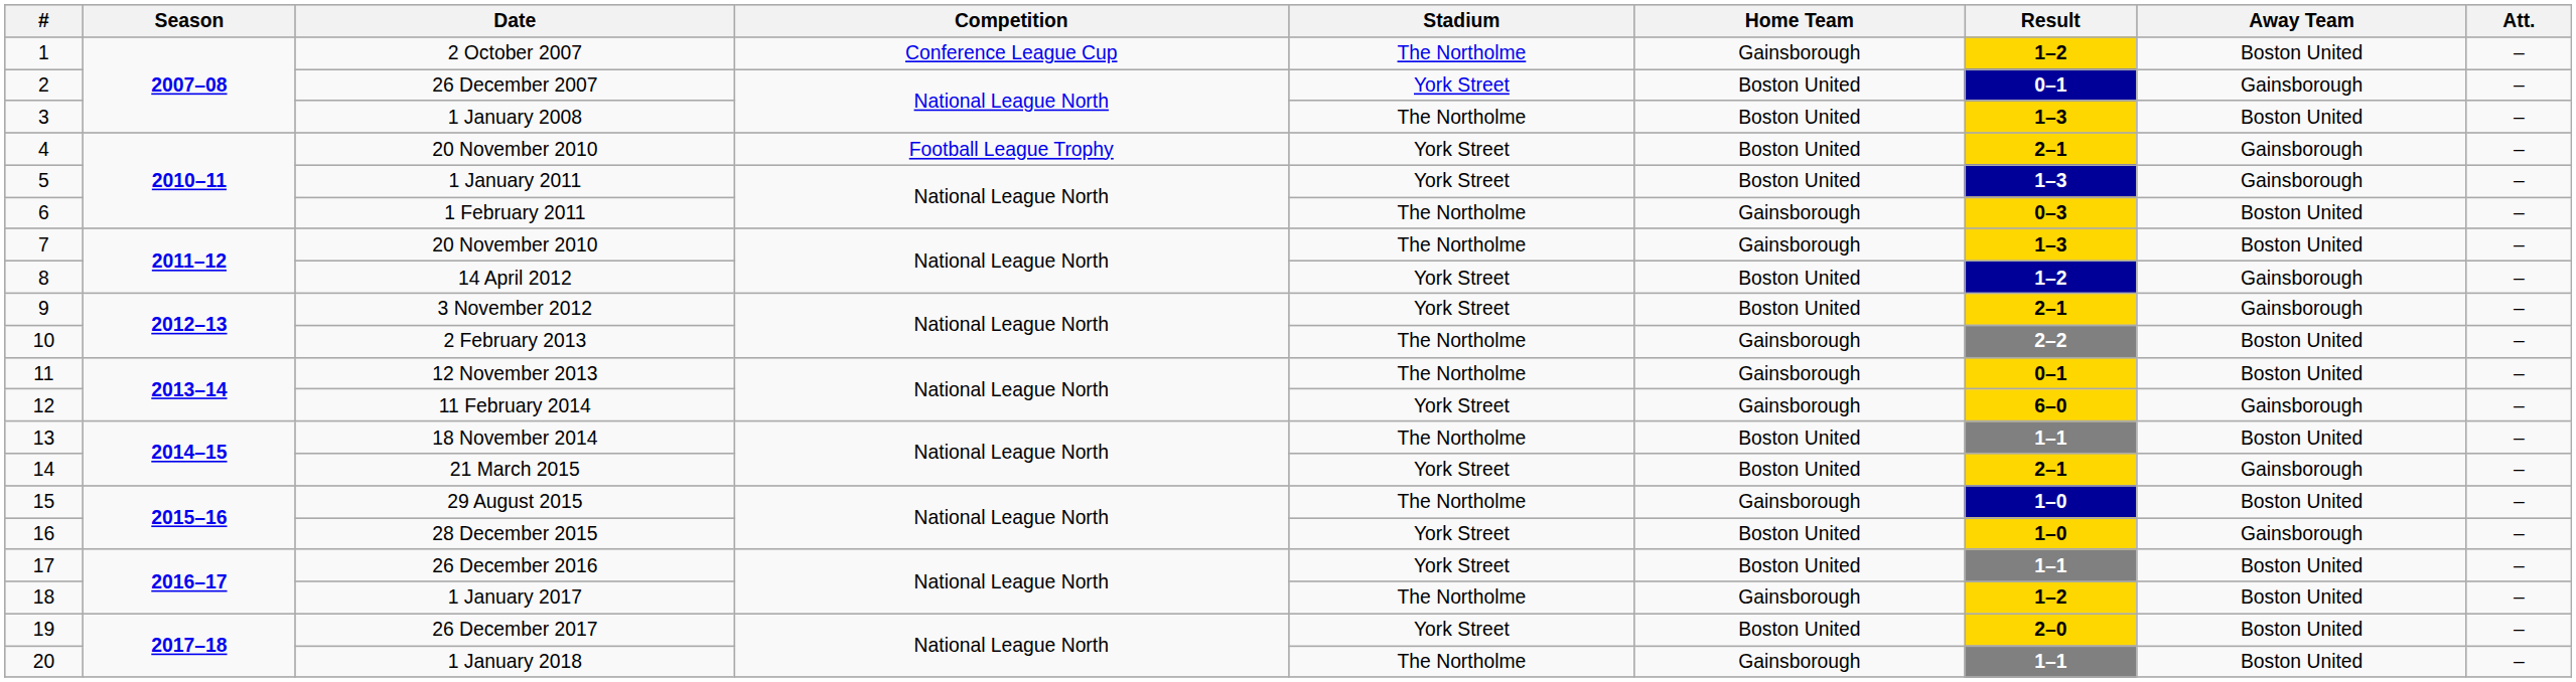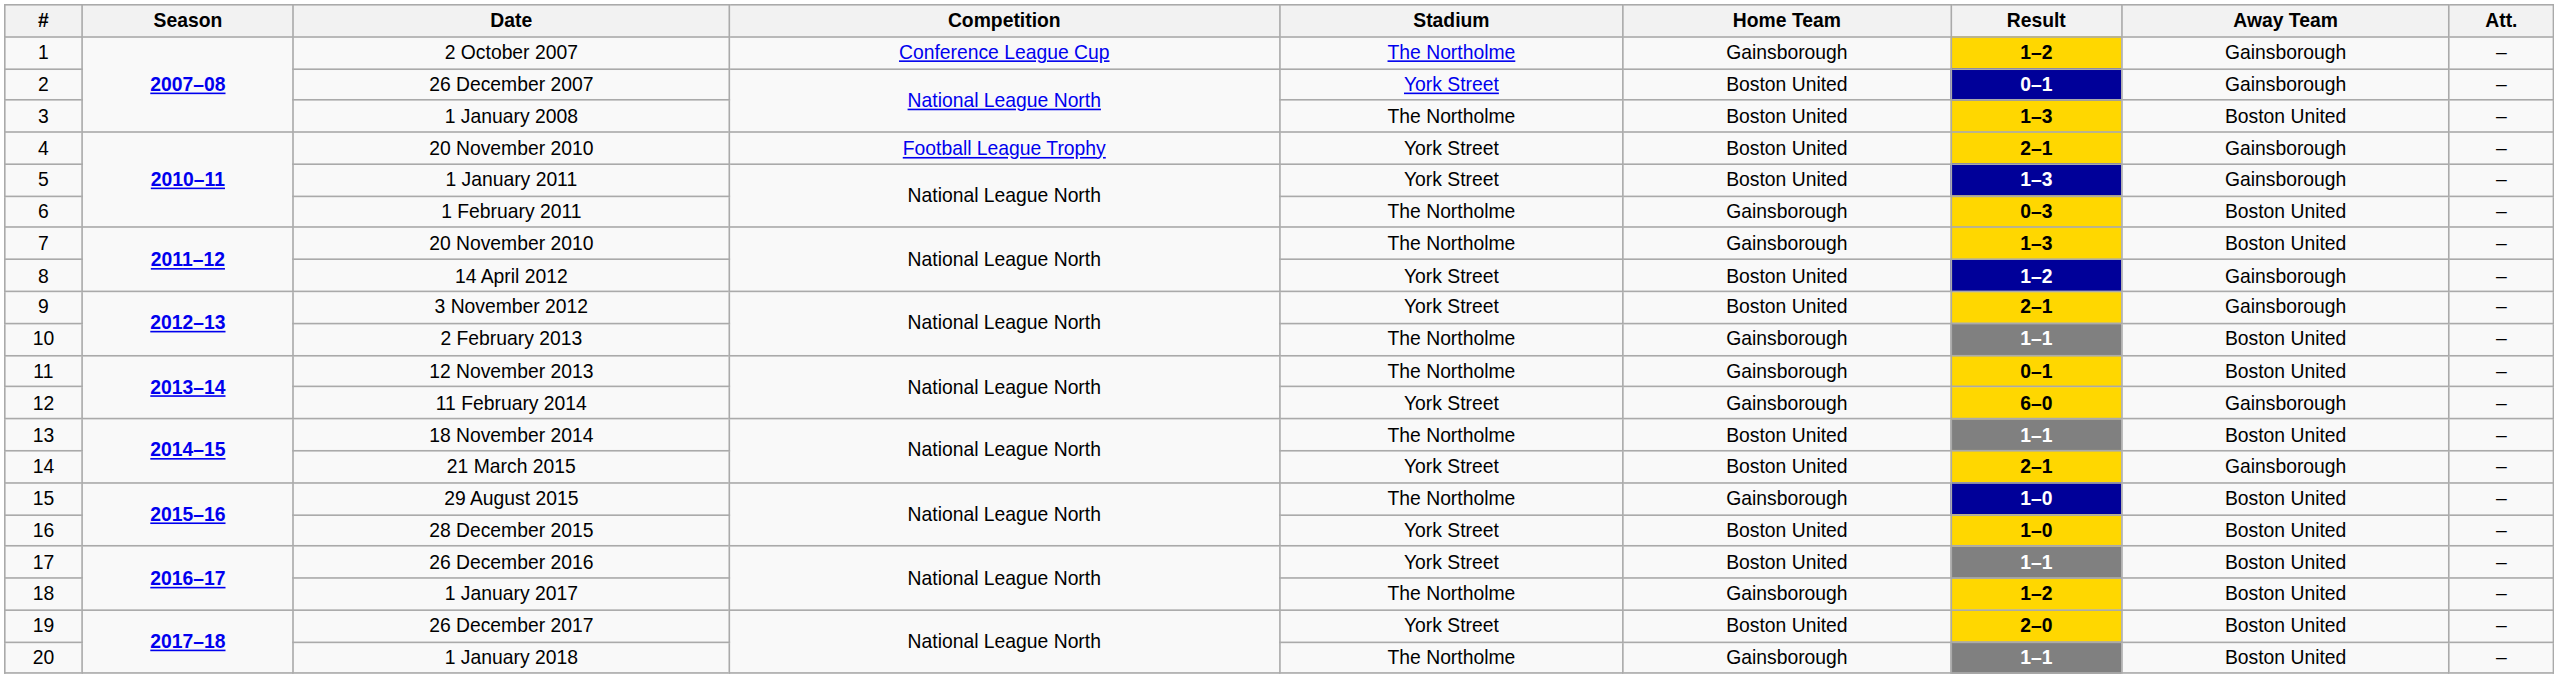 <table class="wikitable" style="text-align: center; width: 100%; font-size: 12px">
 <tr>
 <th><strong>#</strong></th>
 <th><strong>Season</strong></th>
 <th><strong>Date</strong></th>
 <th><strong>Competition</strong></th>
 <th><strong>Stadium</strong></th>
 <th><strong>Home Team</strong></th>
 <th><strong>Result</strong></th>
 <th><strong>Away Team</strong></th>
 <th><strong>Att.</strong></th>
 </tr>
 <tr>
 <td>1</td>
 <td rowspan=3><strong><a href='#'>2007–08</a></strong></td>
 <td>2 October 2007</td>
 <td><a href='#'>Conference League Cup</a></td>
 <td><a href='#'>The Northolme</a></td>
 <td>Gainsborough</td>
 <td style="background:#FFD700; color:black"><strong>1–2</strong></td>
-<td>Boston United</td>
+<td>Gainsborough</td>
 <td>–</td>
 </tr>
 <tr>
 <td>2</td>
 <td>26 December 2007</td>
 <td rowspan=2><a href='#'>National League North</a></td>
 <td><a href='#'>York Street</a></td>
 <td>Boston United</td>
 <td style="background:#000099; color:white"><strong>0–1</strong></td>
 <td>Gainsborough</td>
 <td>–</td>
 </tr>
 <tr>
 <td>3</td>
 <td>1 January 2008</td>
 <td>The Northolme</td>
 <td>Boston United</td>
 <td style="background:#FFD700; color:black"><strong>1–3</strong></td>
 <td>Boston United</td>
 <td>–</td>
 </tr>
 <tr>
 <td>4</td>
 <td rowspan=3><strong><a href='#'>2010–11</a></strong></td>
 <td>20 November 2010</td>
 <td><a href='#'>Football League Trophy</a></td>
 <td>York Street</td>
 <td>Boston United</td>
 <td style="background:#FFD700; color:black"><strong>2–1</strong></td>
 <td>Gainsborough</td>
 <td>–</td>
 </tr>
 <tr>
 <td>5</td>
 <td>1 January 2011</td>
 <td rowspan=2>National League North</td>
 <td>York Street</td>
 <td>Boston United</td>
 <td style="background:#000099; color:white"><strong>1–3</strong></td>
 <td>Gainsborough</td>
 <td>–</td>
 </tr>
 <tr>
 <td>6</td>
 <td>1 February 2011</td>
 <td>The Northolme</td>
 <td>Gainsborough</td>
 <td style="background:#FFD700; color:black"><strong>0–3</strong></td>
 <td>Boston United</td>
 <td>–</td>
 </tr>
 <tr>
 <td>7</td>
 <td rowspan=2><strong><a href='#'>2011–12</a></strong></td>
 <td>20 November 2010</td>
 <td rowspan=2>National League North</td>
 <td>The Northolme</td>
 <td>Gainsborough</td>
 <td style="background:#FFD700; color:black"><strong>1–3</strong></td>
 <td>Boston United</td>
 <td>–</td>
 </tr>
 <tr>
 <td>8</td>
 <td>14 April 2012</td>
 <td>York Street</td>
 <td>Boston United</td>
 <td style="background:#000099; color:white"><strong>1–2</strong></td>
 <td>Gainsborough</td>
 <td>–</td>
 </tr>
 <tr>
 <td>9</td>
 <td rowspan=2><strong><a href='#'>2012–13</a></strong></td>
 <td>3 November 2012</td>
 <td rowspan=2>National League North</td>
 <td>York Street</td>
 <td>Boston United</td>
 <td style="background:#FFD700; color:black"><strong>2–1</strong></td>
 <td>Gainsborough</td>
 <td>–</td>
 </tr>
 <tr>
 <td>10</td>
 <td>2 February 2013</td>
 <td>The Northolme</td>
 <td>Gainsborough</td>
-<td style="background:#808080; color:white"><strong>2–2</strong></td>
+<td style="background:#808080; color:white"><strong>1–1</strong></td>
 <td>Boston United</td>
 <td>–</td>
 </tr>
 <tr>
 <td>11</td>
 <td rowspan=2><strong><a href='#'>2013–14</a></strong></td>
 <td>12 November 2013</td>
 <td rowspan=2>National League North</td>
 <td>The Northolme</td>
 <td>Gainsborough</td>
 <td style="background:#FFD700; color:black"><strong>0–1</strong></td>
 <td>Boston United</td>
 <td>–</td>
 </tr>
 <tr>
 <td>12</td>
 <td>11 February 2014</td>
 <td>York Street</td>
 <td>Gainsborough</td>
 <td style="background:#FFD700; color:black"><strong>6–0</strong></td>
 <td>Gainsborough</td>
 <td>–</td>
 </tr>
 <tr>
 <td>13</td>
 <td rowspan=2><strong><a href='#'>2014–15</a></strong></td>
 <td>18 November 2014</td>
 <td rowspan=2>National League North</td>
 <td>The Northolme</td>
 <td>Boston United</td>
 <td style="background:#808080; color:white"><strong>1–1</strong></td>
 <td>Boston United</td>
 <td>–</td>
 </tr>
 <tr>
 <td>14</td>
 <td>21 March 2015</td>
 <td>York Street</td>
 <td>Boston United</td>
 <td style="background:#FFD700; color:black"><strong>2–1</strong></td>
 <td>Gainsborough</td>
 <td>–</td>
 </tr>
 <tr>
 <td>15</td>
 <td rowspan=2><strong><a href='#'>2015–16</a></strong></td>
 <td>29 August 2015</td>
 <td rowspan=2>National League North</td>
 <td>The Northolme</td>
 <td>Gainsborough</td>
 <td style="background:#000099; color:white"><strong>1–0</strong></td>
 <td>Boston United</td>
 <td>–</td>
 </tr>
 <tr>
 <td>16</td>
 <td>28 December 2015</td>
 <td>York Street</td>
 <td>Boston United</td>
 <td style="background:#FFD700; color:black"><strong>1–0</strong></td>
-<td>Gainsborough</td>
+<td>Boston United</td>
 <td>–</td>
 </tr>
 <tr>
 <td>17</td>
 <td rowspan=2><strong><a href='#'>2016–17</a></strong></td>
 <td>26 December 2016</td>
 <td rowspan=2>National League North</td>
 <td>York Street</td>
 <td>Boston United</td>
 <td style="background:#808080; color:white"><strong>1–1</strong></td>
 <td>Boston United</td>
 <td>–</td>
 </tr>
 <tr>
 <td>18</td>
 <td>1 January 2017</td>
 <td>The Northolme</td>
 <td>Gainsborough</td>
 <td style="background:#FFD700; color:black"><strong>1–2</strong></td>
 <td>Boston United</td>
 <td>–</td>
 </tr>
 <tr>
 <td>19</td>
 <td rowspan=2><strong><a href='#'>2017–18</a></strong></td>
 <td>26 December 2017</td>
 <td rowspan=2>National League North</td>
 <td>York Street</td>
 <td>Boston United</td>
 <td style="background:#FFD700; color:black"><strong>2–0</strong></td>
 <td>Boston United</td>
 <td>–</td>
 </tr>
 <tr>
 <td>20</td>
 <td>1 January 2018</td>
 <td>The Northolme</td>
 <td>Gainsborough</td>
 <td style="background:#808080; color:white"><strong>1–1</strong></td>
 <td>Boston United</td>
 <td>–</td>
 </tr>
 </table>
